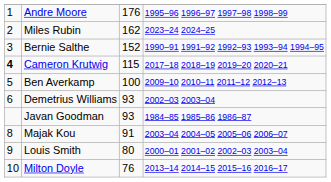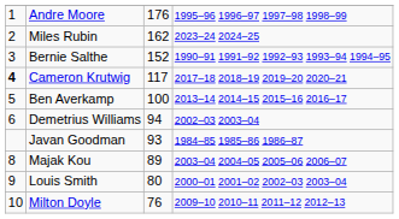 <table class="wikitable">
 <tr>
 </tr>
 <tr>
 <td>1</td>
 <td><a href='#'>Andre Moore</a></td>
 <td>176</td>
 <td style="font-size:80%;"><a href='#'>1995–96</a> <a href='#'>1996–97</a> <a href='#'>1997–98</a> <a href='#'>1998–99</a></td>
 </tr>
 <tr>
 <td>2</td>
 <td>Miles Rubin</td>
 <td>162</td>
 <td style="font-size:80%;"><a href='#'>2023–24</a> <a href='#'>2024–25</a></td>
 </tr>
 <tr>
 <td>3</td>
 <td>Bernie Salthe</td>
 <td>152</td>
 <td style="font-size:80%;"><a href='#'>1990–91</a> <a href='#'>1991–92</a> <a href='#'>1992–93</a> <a href='#'>1993–94</a> <a href='#'>1994–95</a></td>
 </tr>
 <tr>
 <td><strong>4</strong></td>
 <td><a href='#'>Cameron Krutwig</a></td>
-<td>115</td>
+<td>117</td>
 <td style="font-size:80%;"><a href='#'>2017–18</a> <a href='#'>2018–19</a> <a href='#'>2019–20</a> <a href='#'>2020–21</a></td>
 </tr>
 <tr>
 <td>5</td>
 <td>Ben Averkamp</td>
 <td>100</td>
-<td style="font-size:80%;"><a href='#'>2009–10</a> <a href='#'>2010–11</a> <a href='#'>2011–12</a> <a href='#'>2012–13</a></td>
+<td style="font-size:80%;"><a href='#'>2013–14</a> <a href='#'>2014–15</a> <a href='#'>2015–16</a> <a href='#'>2016–17</a></td>
 </tr>
 <tr>
 <td>6</td>
 <td>Demetrius Williams</td>
-<td>93</td>
+<td>94</td>
 <td style="font-size:80%;"><a href='#'>2002–03</a> <a href='#'>2003–04</a></td>
 </tr>
 <tr>
 <td></td>
 <td>Javan Goodman</td>
 <td>93</td>
 <td style="font-size:80%;"><a href='#'>1984–85</a> <a href='#'>1985–86</a> <a href='#'>1986–87</a></td>
 </tr>
 <tr>
 <td>8</td>
 <td>Majak Kou</td>
-<td>91</td>
+<td>89</td>
 <td style="font-size:80%;"><a href='#'>2003–04</a> <a href='#'>2004–05</a> <a href='#'>2005–06</a> <a href='#'>2006–07</a></td>
 </tr>
 <tr>
 <td>9</td>
 <td>Louis Smith</td>
 <td>80</td>
 <td style="font-size:80%;"><a href='#'>2000–01</a> <a href='#'>2001–02</a> <a href='#'>2002–03</a> <a href='#'>2003–04</a></td>
 </tr>
 <tr>
 <td>10</td>
 <td><a href='#'>Milton Doyle</a></td>
 <td>76</td>
-<td style="font-size:80%;"><a href='#'>2013–14</a> <a href='#'>2014–15</a> <a href='#'>2015–16</a> <a href='#'>2016–17</a></td>
+<td style="font-size:80%;"><a href='#'>2009–10</a> <a href='#'>2010–11</a> <a href='#'>2011–12</a> <a href='#'>2012–13</a></td>
 </tr>
 </table>
